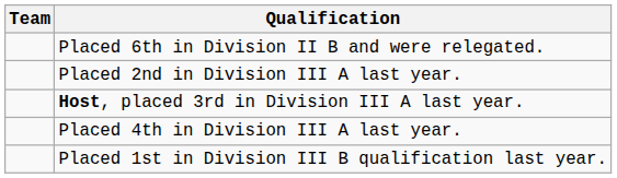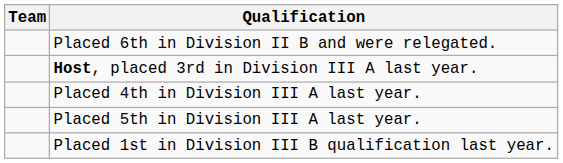 <table class="wikitable">
 <tr>
 <th>Team</th>
 <th>Qualification</th>
 </tr>
 <tr>
 <td></td>
 <td>Placed 6th in Division II B and were relegated.</td>
 </tr>
 <tr>
 <td></td>
-<td>Placed 2nd in Division III A last year.</td>
-</tr>
-<tr>
-<td></td>
 <td><strong>Host</strong>, placed 3rd in Division III A last year.</td>
 </tr>
 <tr>
 <td></td>
 <td>Placed 4th in Division III A last year.</td>
 </tr>
 <tr>
 <td></td>
+<td>Placed 5th in Division III A last year.</td>
+</tr>
+<tr>
+<td></td>
 <td>Placed 1st in Division III B qualification last year.</td>
 </tr>
 </table>
